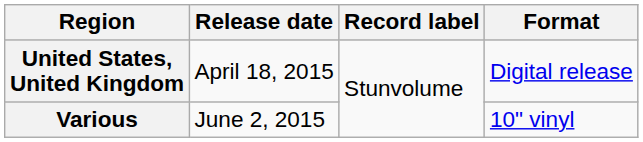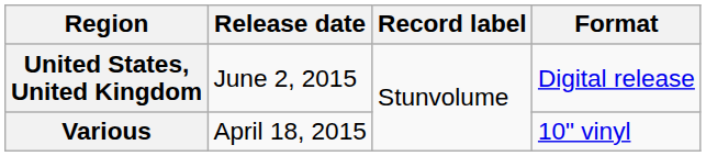 <table class="wikitable plainrowheaders">
 <tr>
 <th scope="col">Region</th>
 <th scope="col">Release date</th>
 <th scope="col">Record label</th>
 <th scope="col">Format</th>
 </tr>
 <tr>
 <th scope="row">United States,<br>United Kingdom</th>
-<td>April 18, 2015</td>
+<td>June 2, 2015</td>
 <td rowspan="2">Stunvolume</td>
 <td><a href='#'>Digital release</a></td>
 </tr>
 <tr>
 <th scope="row">Various</th>
-<td>June 2, 2015</td>
+<td>April 18, 2015</td>
 <td><a href='#'>10" vinyl</a></td>
 </tr>
 </table>
